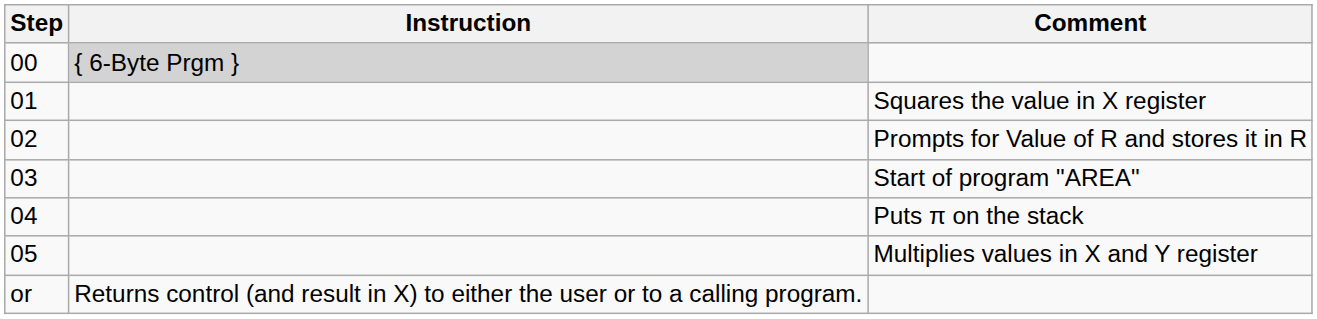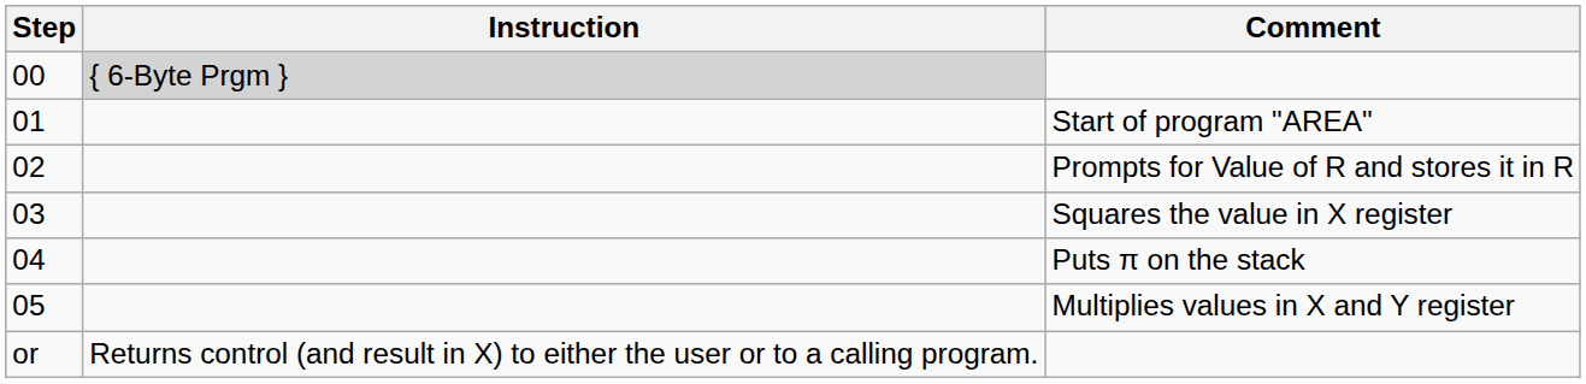 <table class=wikitable>
 <tr>
 <th>Step</th>
 <th>Instruction</th>
 <th>Comment</th>
 </tr>
 <tr>
 <td>00</td>
 <td style="background: lightgrey;">{ 6-Byte Prgm }</td>
 </tr>
 <tr>
 <td>01</td>
 <td></td>
-<td>Squares the value in X register</td>
+<td>Start of program "AREA"</td>
 </tr>
 <tr>
 <td>02</td>
 <td></td>
 <td>Prompts for Value of R and stores it in R</td>
 </tr>
 <tr>
 <td>03</td>
 <td></td>
-<td>Start of program "AREA"</td>
+<td>Squares the value in X register</td>
 </tr>
 <tr>
 <td>04</td>
 <td></td>
 <td>Puts π on the stack</td>
 </tr>
 <tr>
 <td>05</td>
 <td></td>
 <td>Multiplies values in X and Y register</td>
 </tr>
 <tr>
 <td> or </td>
 <td>Returns control (and result in X) to either the user or to a calling program.</td>
 </tr>
 </table>
